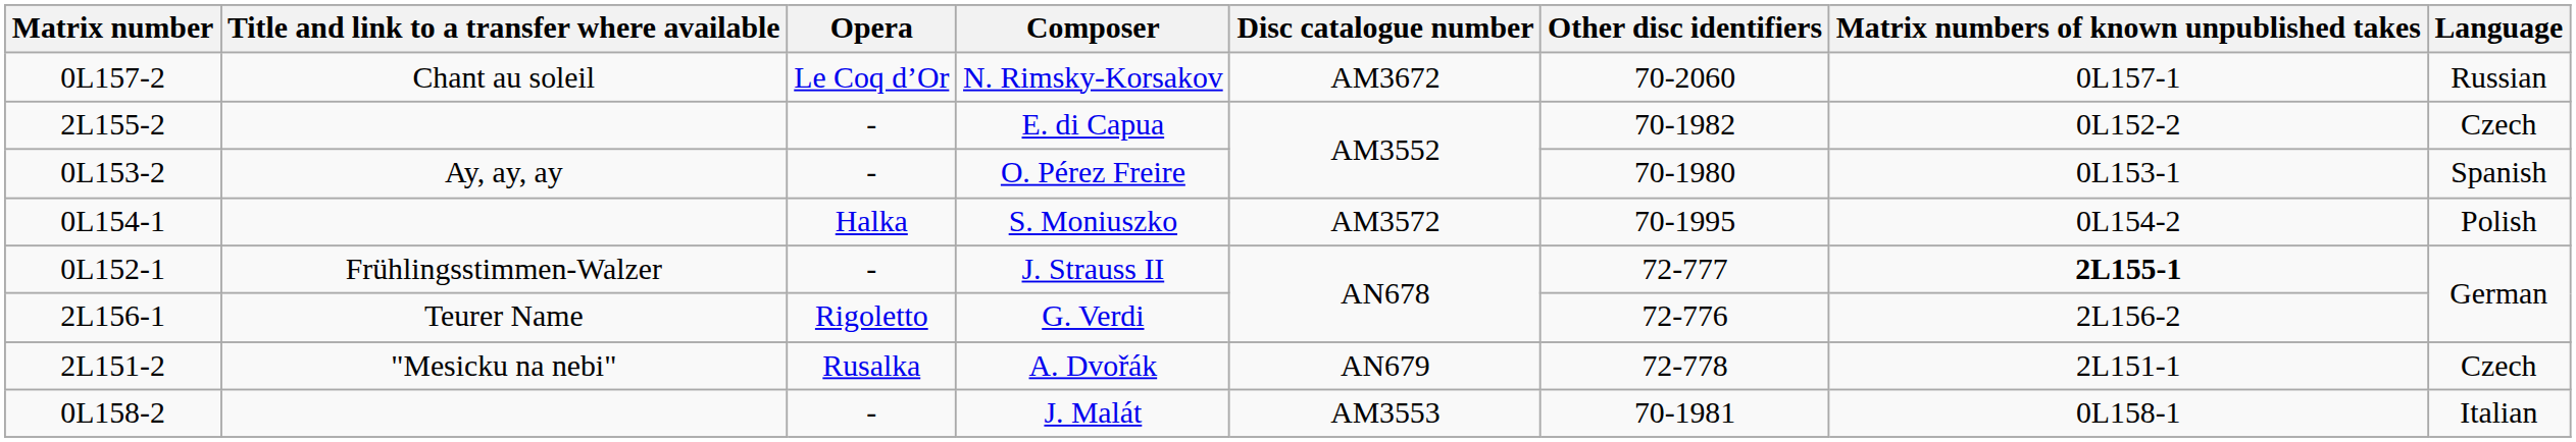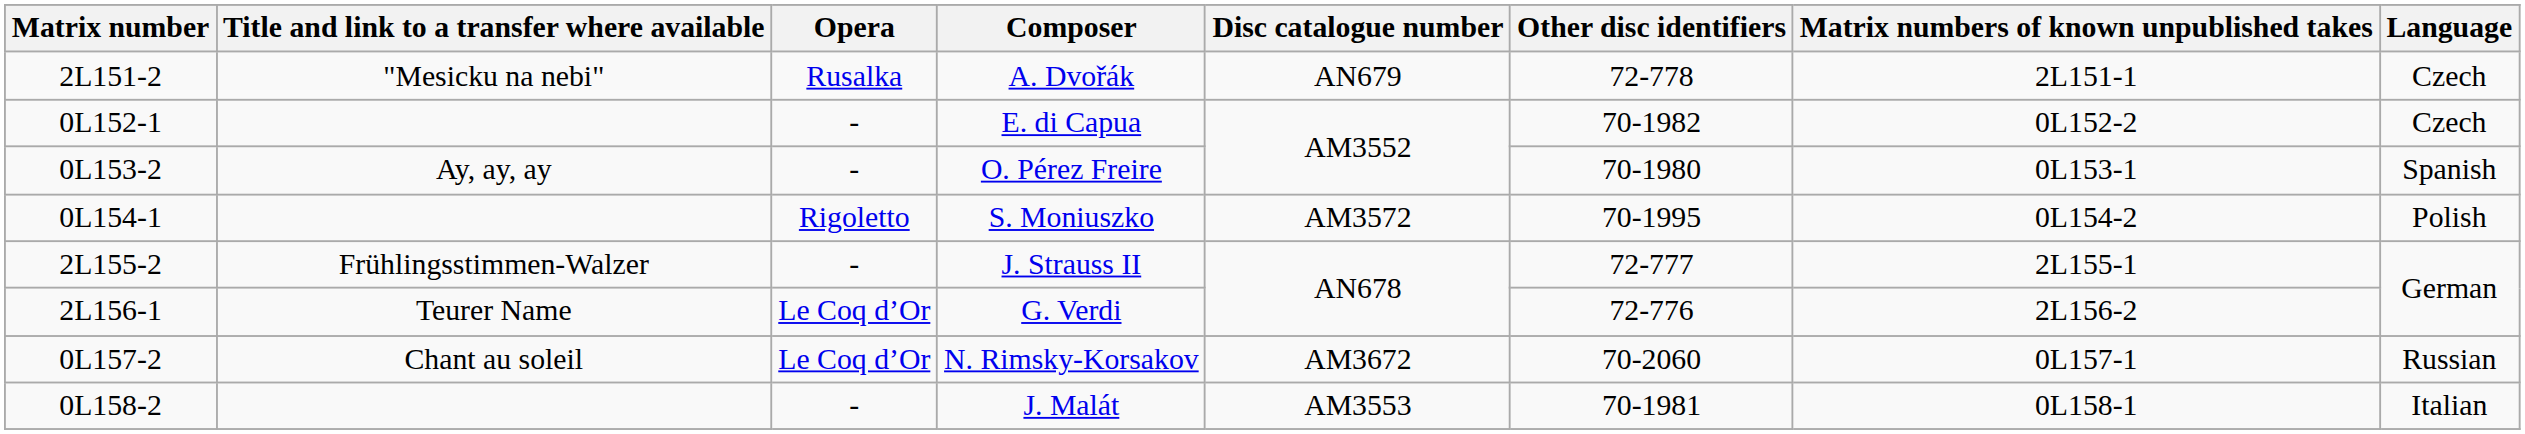 <table class="wikitable plainrowheaders" style="text-align:center;">
 <tr>
 <th rowspan="1">Matrix number</th>
 <th rowspan="1">Title and link to a transfer where available</th>
 <th>Opera</th>
 <th>Composer</th>
 <th rowspan="1">Disc catalogue number</th>
 <th rowspan="1">Other disc identifiers</th>
 <th>Matrix numbers of known unpublished takes</th>
 <th>Language</th>
 </tr>
 <tr>
-<td>0L157-2</td>
-<td>Chant au soleil</td>
-<td><a href='#'>Le Coq d’Or</a></td>
-<td><a href='#'>N. Rimsky-Korsakov</a></td>
-<td>AM3672</td>
-<td>70-2060</td>
-<td>0L157-1</td>
-<td>Russian</td>
+<td>2L151-2</td>
+<td>"Mesicku na nebi"</td>
+<td><a href='#'>Rusalka</a></td>
+<td><a href='#'>A. Dvořák</a></td>
+<td>AN679</td>
+<td>72-778</td>
+<td>2L151-1</td>
+<td>Czech</td>
 </tr>
 <tr>
-<td>2L155-2</td>
+<td>0L152-1</td>
 <td></td>
 <td>-</td>
 <td><a href='#'>E. di Capua</a></td>
 <td rowspan="2">AM3552</td>
 <td>70-1982</td>
 <td>0L152-2</td>
 <td>Czech</td>
 </tr>
 <tr>
 <td>0L153-2</td>
 <td>Ay, ay, ay</td>
 <td>-</td>
 <td><a href='#'>O. Pérez Freire</a></td>
 <td>70-1980</td>
 <td>0L153-1</td>
 <td>Spanish</td>
 </tr>
 <tr>
 <td>0L154-1</td>
 <td></td>
-<td><a href='#'>Halka</a></td>
+<td><a href='#'>Rigoletto</a></td>
 <td><a href='#'>S. Moniuszko</a></td>
 <td>AM3572</td>
 <td>70-1995</td>
 <td>0L154-2</td>
 <td>Polish</td>
 </tr>
 <tr>
-<td>0L152-1</td>
+<td>2L155-2</td>
 <td>Frühlingsstimmen-Walzer</td>
 <td>-</td>
 <td><a href='#'>J. Strauss II</a></td>
 <td rowspan="2">AN678</td>
 <td>72-777</td>
-<td><strong>2L155-1</strong></td>
+<td>2L155-1</td>
 <td rowspan="2">German</td>
 </tr>
 <tr>
 <td>2L156-1</td>
 <td>Teurer Name</td>
-<td><a href='#'>Rigoletto</a></td>
+<td><a href='#'>Le Coq d’Or</a></td>
 <td><a href='#'>G. Verdi</a></td>
 <td>72-776</td>
 <td>2L156-2</td>
 </tr>
 <tr>
-<td>2L151-2</td>
-<td>"Mesicku na nebi"</td>
-<td><a href='#'>Rusalka</a></td>
-<td><a href='#'>A. Dvořák</a></td>
-<td>AN679</td>
-<td>72-778</td>
-<td>2L151-1</td>
-<td>Czech</td>
+<td>0L157-2</td>
+<td>Chant au soleil</td>
+<td><a href='#'>Le Coq d’Or</a></td>
+<td><a href='#'>N. Rimsky-Korsakov</a></td>
+<td>AM3672</td>
+<td>70-2060</td>
+<td>0L157-1</td>
+<td>Russian</td>
 </tr>
 <tr>
 <td>0L158-2</td>
 <td></td>
 <td>-</td>
 <td><a href='#'>J. Malát</a></td>
 <td>AM3553</td>
 <td>70-1981</td>
 <td>0L158-1</td>
 <td>Italian</td>
 </tr>
 </table>
